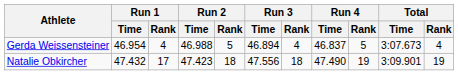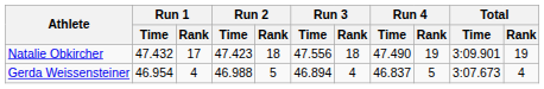 <table class="wikitable" border="1" style="font-size:90%">
 <tr>
 <th rowspan="2">Athlete</th>
 <th colspan="2">Run 1</th>
 <th colspan="2">Run 2</th>
 <th colspan="2">Run 3</th>
 <th colspan="2">Run 4</th>
 <th colspan="2">Total</th>
 </tr>
 <tr>
 <th>Time</th>
 <th>Rank</th>
 <th>Time</th>
 <th>Rank</th>
 <th>Time</th>
 <th>Rank</th>
 <th>Time</th>
 <th>Rank</th>
 <th>Time</th>
 <th>Rank</th>
 </tr>
 <tr>
+<td><a href='#'>Natalie Obkircher</a></td>
+<td align="center">47.432</td>
+<td align="center">17</td>
+<td align="center">47.423</td>
+<td align="center">18</td>
+<td align="center">47.556</td>
+<td align="center">18</td>
+<td align="center">47.490</td>
+<td align="center">19</td>
+<td align="center">3:09.901</td>
+<td align="center">19</td>
+</tr>
+<tr>
 <td><a href='#'>Gerda Weissensteiner</a></td>
 <td align="center">46.954</td>
 <td align="center">4</td>
 <td align="center">46.988</td>
 <td align="center">5</td>
 <td align="center">46.894</td>
 <td align="center">4</td>
 <td align="center">46.837</td>
 <td align="center">5</td>
 <td align="center">3:07.673</td>
 <td align="center">4</td>
 </tr>
-<tr>
-<td><a href='#'>Natalie Obkircher</a></td>
-<td align="center">47.432</td>
-<td align="center">17</td>
-<td align="center">47.423</td>
-<td align="center">18</td>
-<td align="center">47.556</td>
-<td align="center">18</td>
-<td align="center">47.490</td>
-<td align="center">19</td>
-<td align="center">3:09.901</td>
-<td align="center">19</td>
-</tr>
 </table>
